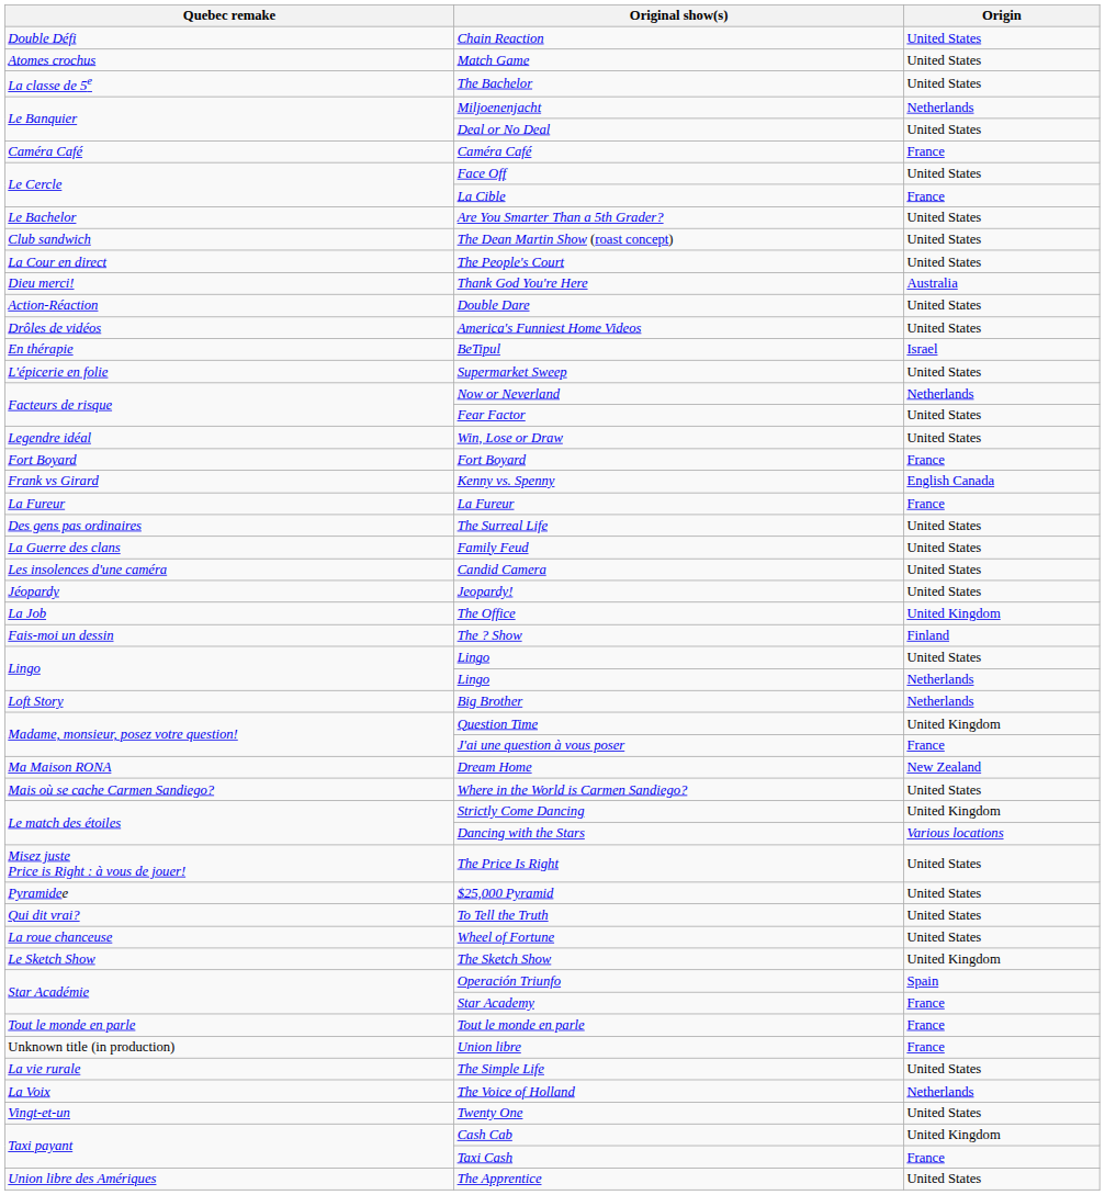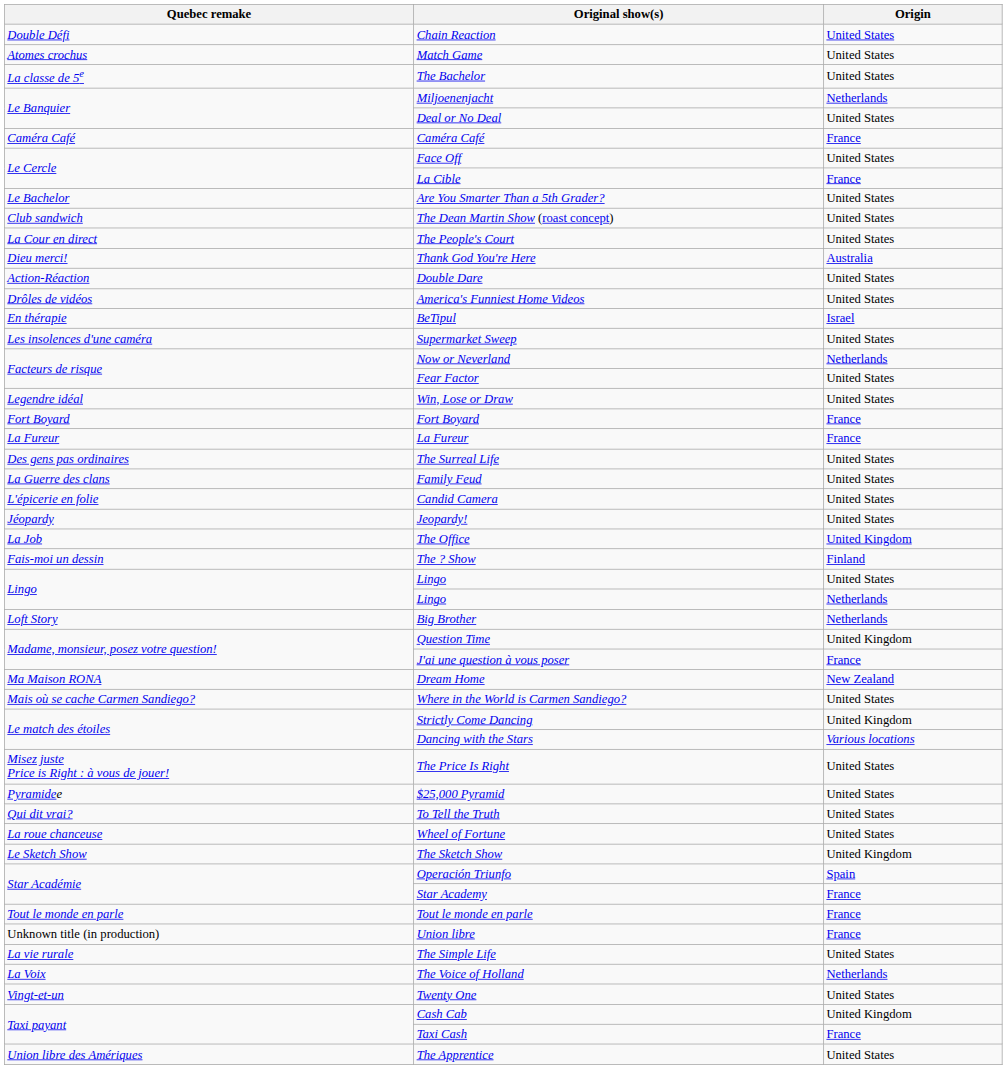 <table class="wikitable" width=100%>
 <tr>
 <th>Quebec remake</th>
 <th>Original show(s)</th>
 <th>Origin</th>
 </tr>
 <tr>
 <td><em><a href='#'>Double Défi</a></em></td>
 <td><em><a href='#'>Chain Reaction</a></em></td>
 <td><a href='#'>United States</a></td>
 </tr>
 <tr>
 <td><em><a href='#'>Atomes crochus</a></em></td>
 <td><em><a href='#'>Match Game</a></em></td>
 <td>United States</td>
 </tr>
 <tr>
 <td><em><a href='#'>La classe de 5<sup>e</sup></a></em></td>
 <td><em><a href='#'>The Bachelor</a></em></td>
 <td>United States</td>
 </tr>
 <tr>
 <td rowspan="2"><em><a href='#'>Le Banquier</a></em></td>
 <td><em><a href='#'>Miljoenenjacht</a></em></td>
 <td><a href='#'>Netherlands</a></td>
 </tr>
 <tr>
 <td><em><a href='#'>Deal or No Deal</a></em></td>
 <td>United States</td>
 </tr>
 <tr>
 <td><em><a href='#'>Caméra Café</a></em></td>
 <td><em><a href='#'>Caméra Café</a></em></td>
 <td><a href='#'>France</a></td>
 </tr>
 <tr>
 <td rowspan="2"><em><a href='#'>Le Cercle</a></em></td>
 <td><em><a href='#'>Face Off</a></em></td>
 <td>United States</td>
 </tr>
 <tr>
 <td><em><a href='#'>La Cible</a></em></td>
 <td><a href='#'>France</a></td>
 </tr>
 <tr>
 <td><em><a href='#'>Le Bachelor</a></em></td>
 <td><em><a href='#'>Are You Smarter Than a 5th Grader?</a></em></td>
 <td>United States</td>
 </tr>
 <tr>
 <td><em><a href='#'>Club sandwich</a></em></td>
 <td><em><a href='#'>The Dean Martin Show</a></em> (<a href='#'>roast concept</a>)</td>
 <td>United States</td>
 </tr>
 <tr>
 <td><em><a href='#'>La Cour en direct</a></em></td>
 <td><em><a href='#'>The People's Court</a></em></td>
 <td>United States</td>
 </tr>
 <tr>
 <td><em><a href='#'>Dieu merci!</a></em></td>
 <td><em><a href='#'>Thank God You're Here</a></em></td>
 <td><a href='#'>Australia</a></td>
 </tr>
 <tr>
 <td><em><a href='#'>Action-Réaction</a></em></td>
 <td><em><a href='#'>Double Dare</a></em></td>
 <td>United States</td>
 </tr>
 <tr>
 <td><em><a href='#'>Drôles de vidéos</a></em></td>
 <td><em><a href='#'>America's Funniest Home Videos</a></em></td>
 <td>United States</td>
 </tr>
 <tr>
 <td><em><a href='#'>En thérapie</a></em></td>
 <td><em><a href='#'>BeTipul</a></em></td>
 <td><a href='#'>Israel</a></td>
 </tr>
 <tr>
-<td><em><a href='#'>L'épicerie en folie</a></em></td>
+<td><em><a href='#'>Les insolences d'une caméra</a></em></td>
 <td><em><a href='#'>Supermarket Sweep</a></em></td>
 <td>United States</td>
 </tr>
 <tr>
 <td rowspan="2"><em><a href='#'>Facteurs de risque</a></em></td>
 <td><em><a href='#'>Now or Neverland</a></em></td>
 <td><a href='#'>Netherlands</a></td>
 </tr>
 <tr>
 <td><em><a href='#'>Fear Factor</a></em></td>
 <td>United States</td>
 </tr>
 <tr>
 <td><em><a href='#'>Legendre idéal</a></em></td>
 <td><em><a href='#'>Win, Lose or Draw</a></em></td>
 <td>United States</td>
 </tr>
 <tr>
 <td><em><a href='#'>Fort Boyard</a></em></td>
 <td><em><a href='#'>Fort Boyard</a></em></td>
 <td><a href='#'>France</a></td>
 </tr>
 <tr>
-<td><em><a href='#'>Frank vs Girard</a></em></td>
-<td><em><a href='#'>Kenny vs. Spenny</a></em></td>
-<td><a href='#'>English Canada</a></td>
-</tr>
-<tr>
 <td><em><a href='#'>La Fureur</a></em></td>
 <td><em><a href='#'>La Fureur</a></em></td>
 <td><a href='#'>France</a></td>
 </tr>
 <tr>
 <td><em><a href='#'>Des gens pas ordinaires</a></em></td>
 <td><em><a href='#'>The Surreal Life</a></em></td>
 <td>United States</td>
 </tr>
 <tr>
 <td><em><a href='#'>La Guerre des clans</a></em></td>
 <td><em><a href='#'>Family Feud</a></em></td>
 <td>United States</td>
 </tr>
 <tr>
-<td><em><a href='#'>Les insolences d'une caméra</a></em></td>
+<td><em><a href='#'>L'épicerie en folie</a></em></td>
 <td><em><a href='#'>Candid Camera</a></em></td>
 <td>United States</td>
 </tr>
 <tr>
 <td><em><a href='#'>Jéopardy</a></em></td>
 <td><em><a href='#'>Jeopardy!</a></em></td>
 <td>United States</td>
 </tr>
 <tr>
 <td><em><a href='#'>La Job</a></em></td>
 <td><em><a href='#'>The Office</a></em></td>
 <td><a href='#'>United Kingdom</a></td>
 </tr>
 <tr>
 <td><em><a href='#'>Fais-moi un dessin</a></em></td>
 <td><em><a href='#'>The ? Show</a></em></td>
 <td><a href='#'>Finland</a></td>
 </tr>
 <tr>
 <td rowspan="2"><em><a href='#'>Lingo</a></em></td>
 <td><em><a href='#'>Lingo</a></em></td>
 <td>United States</td>
 </tr>
 <tr>
 <td><em><a href='#'>Lingo</a></em></td>
 <td><a href='#'>Netherlands</a></td>
 </tr>
 <tr>
 <td rowspan="1"><em><a href='#'>Loft Story</a></em></td>
 <td><em><a href='#'>Big Brother</a></em></td>
 <td><a href='#'>Netherlands</a></td>
 </tr>
 <tr>
 <td rowspan="2"><em><a href='#'>Madame, monsieur, posez votre question!</a></em></td>
 <td><em><a href='#'>Question Time</a></em></td>
 <td>United Kingdom</td>
 </tr>
 <tr>
 <td><em><a href='#'>J'ai une question à vous poser</a></em></td>
 <td><a href='#'>France</a></td>
 </tr>
 <tr>
 <td><em><a href='#'>Ma Maison RONA</a></em></td>
 <td><em><a href='#'>Dream Home</a></em></td>
 <td><a href='#'>New Zealand</a></td>
 </tr>
 <tr>
 <td><em><a href='#'>Mais où se cache Carmen Sandiego?</a></em></td>
 <td><em><a href='#'>Where in the World is Carmen Sandiego?</a></em></td>
 <td>United States</td>
 </tr>
 <tr>
 <td rowspan="2"><em><a href='#'>Le match des étoiles</a></em></td>
 <td><em><a href='#'>Strictly Come Dancing</a></em></td>
 <td>United Kingdom</td>
 </tr>
 <tr>
 <td><em><a href='#'>Dancing with the Stars</a></em></td>
 <td><em><a href='#'>Various locations</a></em></td>
 </tr>
 <tr>
 <td><em><a href='#'>Misez juste</a></em><br><em><a href='#'>Price is Right : à vous de jouer!</a></em></td>
 <td><em><a href='#'>The Price Is Right</a></em></td>
 <td>United States</td>
 </tr>
 <tr>
 <td><em><a href='#'>Pyramide</a>e</em></td>
 <td><em><a href='#'>$25,000 Pyramid</a></em></td>
 <td>United States</td>
 </tr>
 <tr>
 <td><em><a href='#'>Qui dit vrai?</a></em></td>
 <td><em><a href='#'>To Tell the Truth</a></em></td>
 <td>United States</td>
 </tr>
 <tr>
 <td><em><a href='#'>La roue chanceuse</a></em></td>
 <td><em><a href='#'>Wheel of Fortune</a></em></td>
 <td>United States</td>
 </tr>
 <tr>
 <td><em><a href='#'>Le Sketch Show</a></em></td>
 <td><em><a href='#'>The Sketch Show</a></em></td>
 <td>United Kingdom</td>
 </tr>
 <tr>
 <td rowspan="2"><em><a href='#'>Star Académie</a></em></td>
 <td><em><a href='#'>Operación Triunfo</a></em></td>
 <td><a href='#'>Spain</a></td>
 </tr>
 <tr>
 <td><em><a href='#'>Star Academy</a></em></td>
 <td><a href='#'>France</a></td>
 </tr>
 <tr>
 <td><em><a href='#'>Tout le monde en parle</a></em></td>
 <td><em><a href='#'>Tout le monde en parle</a></em></td>
 <td><a href='#'>France</a></td>
 </tr>
 <tr>
 <td>Unknown title (in production)</td>
 <td><em><a href='#'>Union libre</a></em></td>
 <td><a href='#'>France</a></td>
 </tr>
 <tr>
 <td><em><a href='#'>La vie rurale</a></em></td>
 <td><em><a href='#'>The Simple Life</a></em></td>
 <td>United States</td>
 </tr>
 <tr>
 <td><em><a href='#'>La Voix</a></em></td>
 <td><em><a href='#'>The Voice of Holland</a></em></td>
 <td><a href='#'>Netherlands</a></td>
 </tr>
 <tr>
 <td><em><a href='#'>Vingt-et-un</a></em></td>
 <td><em><a href='#'>Twenty One</a></em></td>
 <td>United States</td>
 </tr>
 <tr>
 <td rowspan="2"><em><a href='#'>Taxi payant</a></em></td>
 <td><em><a href='#'>Cash Cab</a></em></td>
 <td>United Kingdom</td>
 </tr>
 <tr>
 <td><em><a href='#'>Taxi Cash</a></em></td>
 <td><a href='#'>France</a></td>
 </tr>
 <tr>
 <td><em><a href='#'>Union libre des Amériques</a></em></td>
 <td><em><a href='#'>The Apprentice</a></em></td>
 <td>United States<br></td>
 </tr>
 </table>
